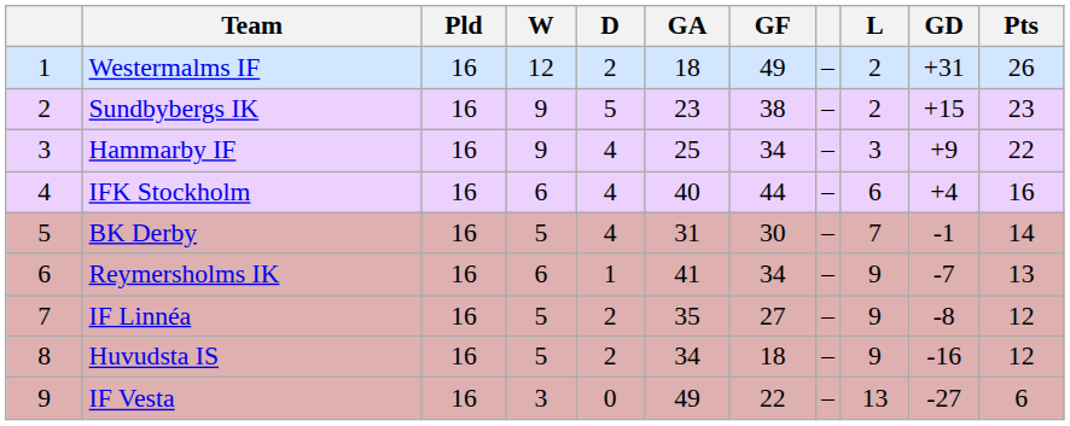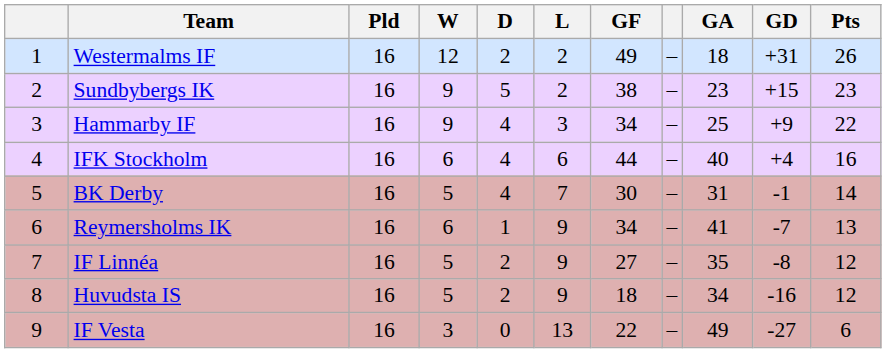 <table class="wikitable" style="text-align: center;">
 <tr>
 <th style="width: 40px;"></th>
 <th style="width: 200px;">Team</th>
 <th style="width: 45px;">Pld</th>
 <th style="width: 35px;">W</th>
 <th style="width: 35px;">D</th>
-<th style="width: 45px;">GA</th>
+<th style="width: 35px;">L</th>
 <th style="width: 45px;">GF</th>
 <th></th>
-<th style="width: 35px;">L</th>
+<th style="width: 45px;">GA</th>
 <th style="width: 35px;">GD</th>
 <th style="width: 45px;">Pts</th>
 </tr>
 <tr style="background: #d2e6ff">
 <td>1</td>
 <td style="text-align: left;"><a href='#'>Westermalms IF</a></td>
 <td>16</td>
 <td>12</td>
 <td>2</td>
-<td>18</td>
+<td>2</td>
 <td>49</td>
 <td>–</td>
-<td>2</td>
+<td>18</td>
 <td>+31</td>
 <td>26</td>
 </tr>
 <tr style="background: #ecd1ff">
 <td>2</td>
 <td style="text-align: left;"><a href='#'>Sundbybergs IK</a></td>
 <td>16</td>
 <td>9</td>
 <td>5</td>
-<td>23</td>
+<td>2</td>
 <td>38</td>
 <td>–</td>
-<td>2</td>
+<td>23</td>
 <td>+15</td>
 <td>23</td>
 </tr>
 <tr style="background: #ecd1ff">
 <td>3</td>
 <td style="text-align: left;"><a href='#'>Hammarby IF</a></td>
 <td>16</td>
 <td>9</td>
 <td>4</td>
-<td>25</td>
+<td>3</td>
 <td>34</td>
 <td>–</td>
-<td>3</td>
+<td>25</td>
 <td>+9</td>
 <td>22</td>
 </tr>
 <tr style="background: #ecd1ff">
 <td>4</td>
 <td style="text-align: left;"><a href='#'>IFK Stockholm</a></td>
 <td>16</td>
 <td>6</td>
 <td>4</td>
-<td>40</td>
+<td>6</td>
 <td>44</td>
 <td>–</td>
-<td>6</td>
+<td>40</td>
 <td>+4</td>
 <td>16</td>
 </tr>
 <tr style="background: #deb0b0">
 <td>5</td>
 <td style="text-align: left;"><a href='#'>BK Derby</a></td>
 <td>16</td>
 <td>5</td>
 <td>4</td>
-<td>31</td>
+<td>7</td>
 <td>30</td>
 <td>–</td>
-<td>7</td>
+<td>31</td>
 <td>-1</td>
 <td>14</td>
 </tr>
 <tr style="background: #deb0b0">
 <td>6</td>
 <td style="text-align: left;"><a href='#'>Reymersholms IK</a></td>
 <td>16</td>
 <td>6</td>
 <td>1</td>
-<td>41</td>
+<td>9</td>
 <td>34</td>
 <td>–</td>
-<td>9</td>
+<td>41</td>
 <td>-7</td>
 <td>13</td>
 </tr>
 <tr style="background: #deb0b0">
 <td>7</td>
 <td style="text-align: left;"><a href='#'>IF Linnéa</a></td>
 <td>16</td>
 <td>5</td>
 <td>2</td>
-<td>35</td>
+<td>9</td>
 <td>27</td>
 <td>–</td>
-<td>9</td>
+<td>35</td>
 <td>-8</td>
 <td>12</td>
 </tr>
 <tr style="background: #deb0b0">
 <td>8</td>
 <td style="text-align: left;"><a href='#'>Huvudsta IS</a></td>
 <td>16</td>
 <td>5</td>
 <td>2</td>
-<td>34</td>
+<td>9</td>
 <td>18</td>
 <td>–</td>
-<td>9</td>
+<td>34</td>
 <td>-16</td>
 <td>12</td>
 </tr>
 <tr style="background: #deb0b0">
 <td>9</td>
 <td style="text-align: left;"><a href='#'>IF Vesta</a></td>
 <td>16</td>
 <td>3</td>
 <td>0</td>
-<td>49</td>
+<td>13</td>
 <td>22</td>
 <td>–</td>
-<td>13</td>
+<td>49</td>
 <td>-27</td>
 <td>6</td>
 </tr>
 </table>
